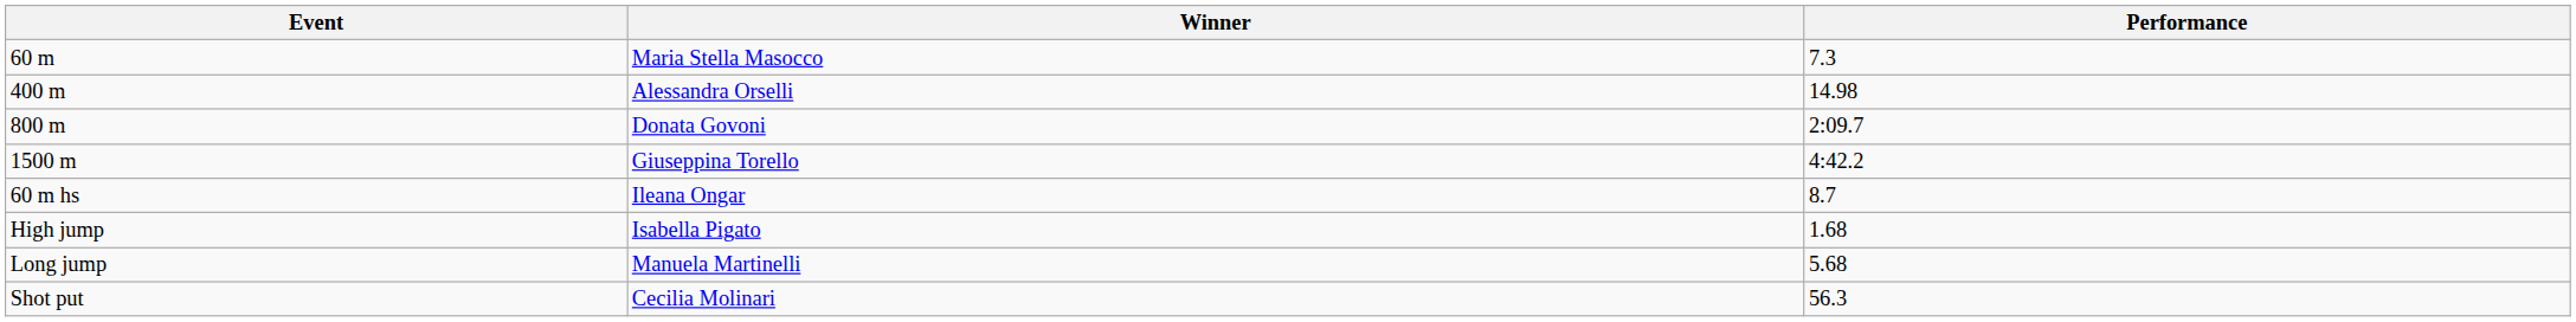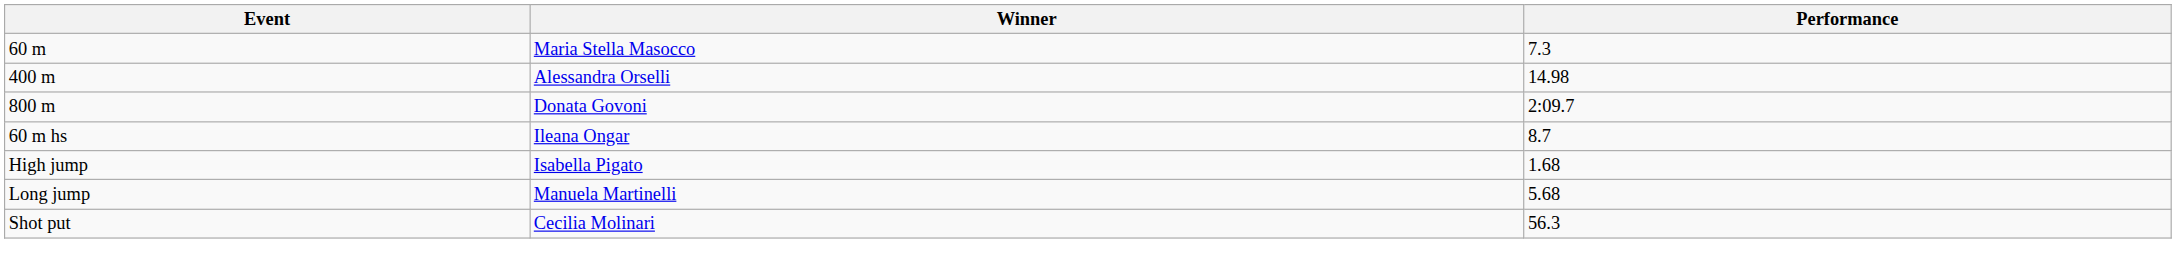 <table class="wikitable" width=95% style="font-size:100%; text-align:left;">
 <tr>
 <th>Event</th>
 <th>Winner</th>
 <th>Performance</th>
 </tr>
 <tr>
 <td>60 m</td>
 <td><a href='#'>Maria Stella Masocco</a></td>
 <td>7.3</td>
 </tr>
 <tr>
 <td>400 m</td>
 <td><a href='#'>Alessandra Orselli</a></td>
 <td>14.98</td>
 </tr>
 <tr>
 <td>800 m</td>
 <td><a href='#'>Donata Govoni</a></td>
 <td>2:09.7</td>
 </tr>
 <tr>
-<td>1500 m</td>
-<td><a href='#'>Giuseppina Torello</a></td>
-<td>4:42.2</td>
-</tr>
-<tr>
 <td>60 m hs</td>
 <td><a href='#'>Ileana Ongar</a></td>
 <td>8.7</td>
 </tr>
 <tr>
 <td>High jump</td>
 <td><a href='#'>Isabella Pigato</a></td>
 <td>1.68</td>
 </tr>
 <tr>
 <td>Long jump</td>
 <td><a href='#'>Manuela Martinelli</a></td>
 <td>5.68</td>
 </tr>
 <tr>
 <td>Shot put</td>
 <td><a href='#'>Cecilia Molinari </a></td>
 <td>56.3</td>
 </tr>
 </table>
